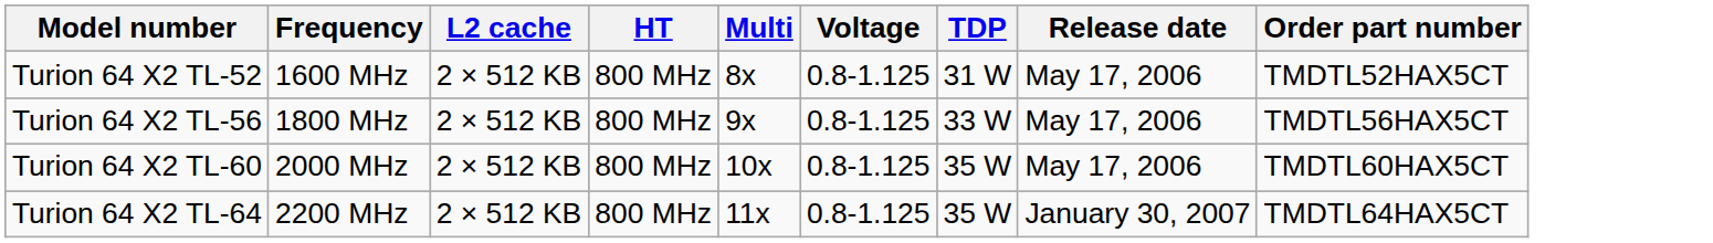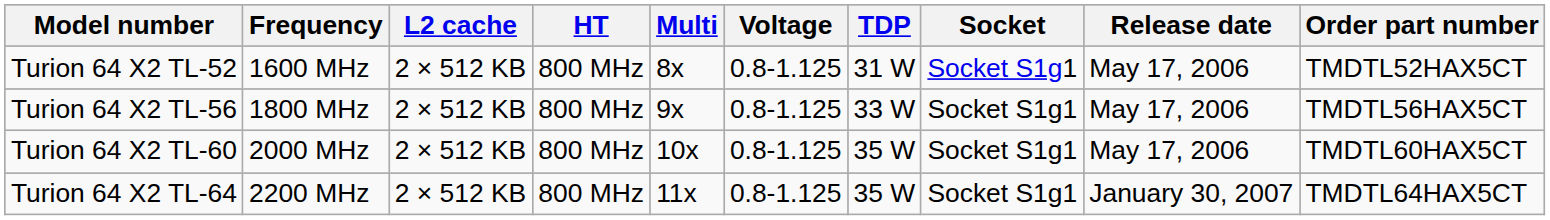 <table class="wikitable">
 <tr>
 <th>Model number</th>
 <th>Frequency</th>
 <th><a href='#'>L2 cache</a></th>
 <th><a href='#'>HT</a></th>
 <th><a href='#'>Multi</a></th>
 <th>Voltage</th>
 <th><a href='#'>TDP</a></th>
+<th>Socket</th>
 <th>Release date</th>
 <th>Order part number</th>
 </tr>
 <tr>
 <td>Turion 64 X2 TL-52</td>
 <td>1600 MHz</td>
 <td>2 × 512 KB</td>
 <td>800 MHz</td>
 <td>8x</td>
 <td>0.8-1.125</td>
 <td>31 W</td>
+<td><a href='#'>Socket S1g</a>1</td>
 <td>May 17, 2006</td>
 <td>TMDTL52HAX5CT</td>
 </tr>
 <tr>
 <td>Turion 64 X2 TL-56</td>
 <td>1800 MHz</td>
 <td>2 × 512 KB</td>
 <td>800 MHz</td>
 <td>9x</td>
 <td>0.8-1.125</td>
 <td>33 W</td>
+<td>Socket S1g1</td>
 <td>May 17, 2006</td>
 <td>TMDTL56HAX5CT</td>
 </tr>
 <tr>
 <td>Turion 64 X2 TL-60</td>
 <td>2000 MHz</td>
 <td>2 × 512 KB</td>
 <td>800 MHz</td>
 <td>10x</td>
 <td>0.8-1.125</td>
 <td>35 W</td>
+<td>Socket S1g1</td>
 <td>May 17, 2006</td>
 <td>TMDTL60HAX5CT</td>
 </tr>
 <tr>
 <td>Turion 64 X2 TL-64</td>
 <td>2200 MHz</td>
 <td>2 × 512 KB</td>
 <td>800 MHz</td>
 <td>11x</td>
 <td>0.8-1.125</td>
 <td>35 W</td>
+<td>Socket S1g1</td>
 <td>January 30, 2007</td>
 <td>TMDTL64HAX5CT</td>
 </tr>
 </table>
